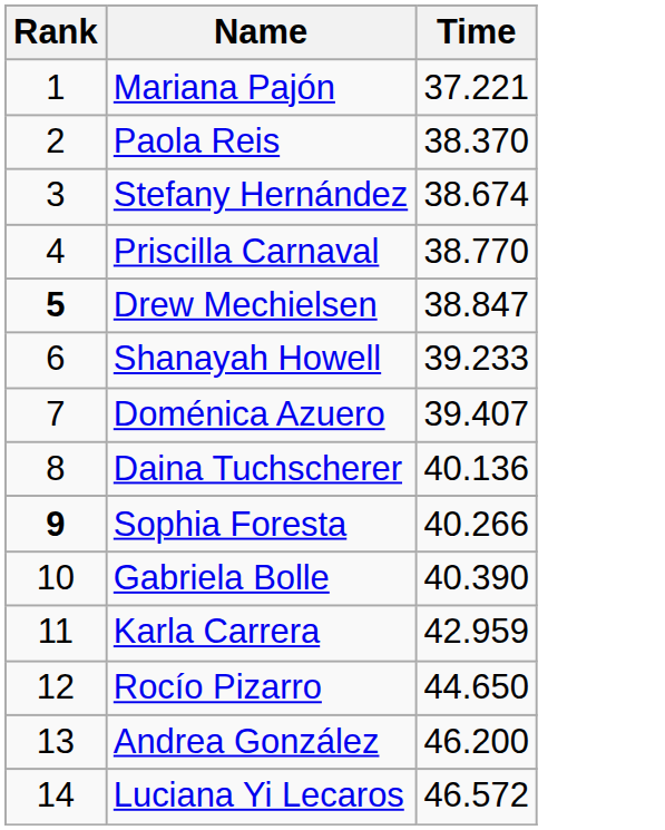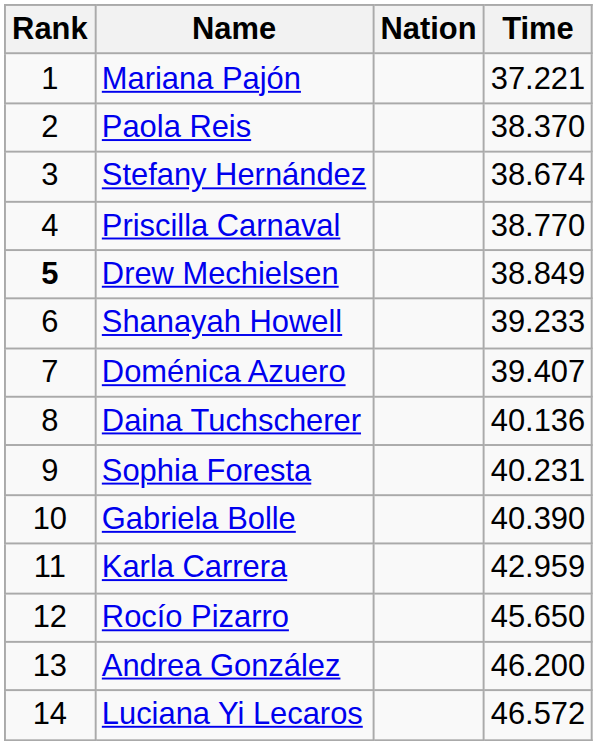 <table class="wikitable sortable" style="text-align:center">
 <tr>
 <th>Rank</th>
 <th>Name</th>
+<th>Nation</th>
 <th>Time</th>
 </tr>
 <tr>
 <td>1</td>
 <td align=left><a href='#'>Mariana Pajón</a></td>
+<td align=left></td>
 <td>37.221</td>
 </tr>
 <tr>
 <td>2</td>
 <td align=left><a href='#'>Paola Reis</a></td>
+<td align=left></td>
 <td>38.370</td>
 </tr>
 <tr>
 <td>3</td>
 <td align=left><a href='#'>Stefany Hernández</a></td>
+<td align=left></td>
 <td>38.674</td>
 </tr>
 <tr>
 <td>4</td>
 <td align=left><a href='#'>Priscilla Carnaval</a></td>
+<td align=left></td>
 <td>38.770</td>
 </tr>
 <tr>
 <td><strong>5</strong></td>
 <td align=left><a href='#'>Drew Mechielsen</a></td>
-<td>38.847</td>
+<td align=left></td>
+<td>38.849</td>
 </tr>
 <tr>
 <td>6</td>
 <td align=left><a href='#'>Shanayah Howell</a></td>
+<td align=left></td>
 <td>39.233</td>
 </tr>
 <tr>
 <td>7</td>
 <td align=left><a href='#'>Doménica Azuero</a></td>
+<td align=left></td>
 <td>39.407</td>
 </tr>
 <tr>
 <td>8</td>
 <td align=left><a href='#'>Daina Tuchscherer</a></td>
+<td align=left></td>
 <td>40.136</td>
 </tr>
 <tr>
-<td><strong>9</strong></td>
+<td>9</td>
 <td align=left><a href='#'>Sophia Foresta</a></td>
-<td>40.266</td>
+<td align=left></td>
+<td>40.231</td>
 </tr>
 <tr>
 <td>10</td>
 <td align=left><a href='#'>Gabriela Bolle</a></td>
+<td align=left></td>
 <td>40.390</td>
 </tr>
 <tr>
 <td>11</td>
 <td align=left><a href='#'>Karla Carrera</a></td>
+<td align=left></td>
 <td>42.959</td>
 </tr>
 <tr>
 <td>12</td>
 <td align=left><a href='#'>Rocío Pizarro</a></td>
-<td>44.650</td>
+<td align=left></td>
+<td>45.650</td>
 </tr>
 <tr>
 <td>13</td>
 <td align=left><a href='#'>Andrea González</a></td>
+<td align=left></td>
 <td>46.200</td>
 </tr>
 <tr>
 <td>14</td>
 <td align=left><a href='#'>Luciana Yi Lecaros</a></td>
+<td align=left></td>
 <td>46.572</td>
 </tr>
 </table>
